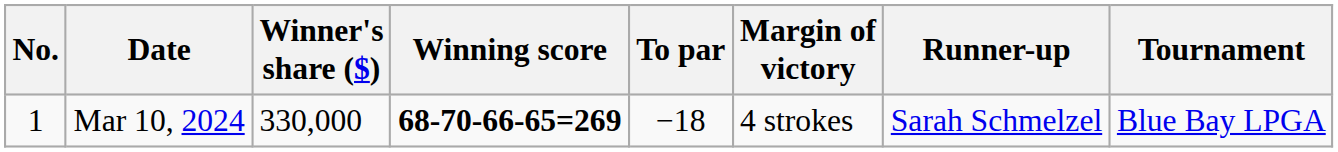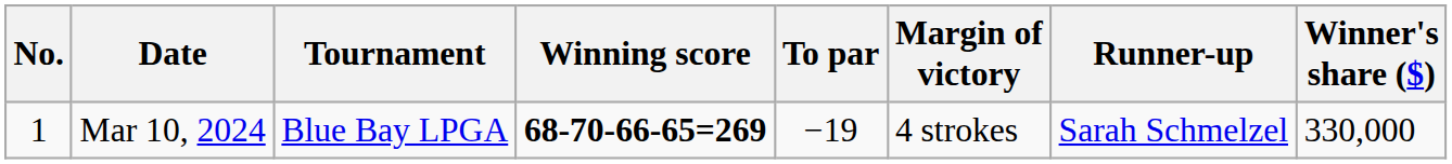 <table class="wikitable" style="font-size:95%;">
 <tr>
 <th>No.</th>
 <th>Date</th>
-<th>Winner's<br>share (<a href='#'>$</a>)</th>
+<th>Tournament</th>
 <th>Winning score</th>
 <th>To par</th>
 <th>Margin of<br>victory</th>
 <th>Runner-up</th>
-<th>Tournament</th>
+<th>Winner's<br>share (<a href='#'>$</a>)</th>
 </tr>
 <tr>
 <td align=center>1</td>
 <td align=right>Mar 10, <a href='#'>2024</a></td>
-<td>330,000</td>
+<td><a href='#'>Blue Bay LPGA</a></td>
 <td><strong>68-70-66-65=269</strong></td>
-<td align=center>−18</td>
+<td align=center>−19</td>
 <td>4 strokes</td>
 <td> <a href='#'>Sarah Schmelzel</a></td>
-<td><a href='#'>Blue Bay LPGA</a></td>
+<td>330,000</td>
 </tr>
 </table>
